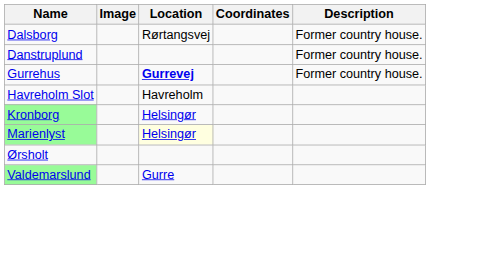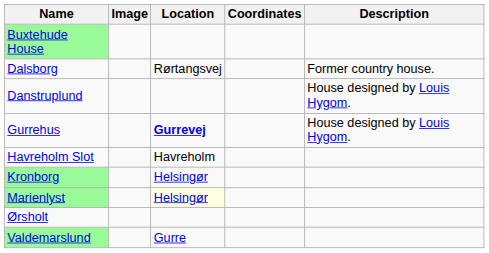 <table class="wikitable sortable">
 <tr>
 <th>Name</th>
 <th class=unsortable>Image</th>
 <th>Location</th>
 <th>Coordinates</th>
 <th class=unsortable>Description</th>
+</tr>
+<tr>
+<td bgcolor=98fb98><a href='#'>Buxtehude House</a></td>
+<td></td>
+<td></td>
+<td></td>
+<td></td>
 </tr>
 <tr>
 <td><a href='#'>Dalsborg</a></td>
 <td></td>
 <td>Rørtangsvej</td>
 <td></td>
 <td>Former country house.</td>
 </tr>
 <tr>
 <td><a href='#'>Danstruplund</a></td>
 <td></td>
 <td></td>
 <td></td>
-<td>Former country house.</td>
+<td>House designed by <a href='#'>Louis Hygom</a>.</td>
 </tr>
 <tr>
 <td><a href='#'>Gurrehus</a></td>
 <td></td>
 <td><strong><a href='#'>Gurrevej</a></strong></td>
 <td></td>
-<td>Former country house.</td>
+<td>House designed by <a href='#'>Louis Hygom</a>.</td>
 </tr>
 <tr>
 <td><a href='#'>Havreholm Slot</a></td>
 <td></td>
 <td>Havreholm</td>
 <td></td>
 <td></td>
 </tr>
 <tr>
 <td bgcolor=98fb98><a href='#'>Kronborg</a></td>
 <td></td>
 <td><a href='#'>Helsingør</a></td>
 <td></td>
 <td></td>
 </tr>
 <tr>
 <td bgcolor=98fb98><a href='#'>Marienlyst</a></td>
 <td></td>
 <td style="background: lightyellow;"><a href='#'>Helsingør</a></td>
 <td></td>
 <td></td>
 </tr>
 <tr>
 <td><a href='#'>Ørsholt</a></td>
 <td></td>
 <td></td>
 <td></td>
 <td></td>
 </tr>
 <tr>
 <td bgcolor=98fb98><a href='#'>Valdemarslund</a></td>
 <td></td>
 <td><a href='#'>Gurre</a></td>
 <td></td>
 <td></td>
 </tr>
 </table>
